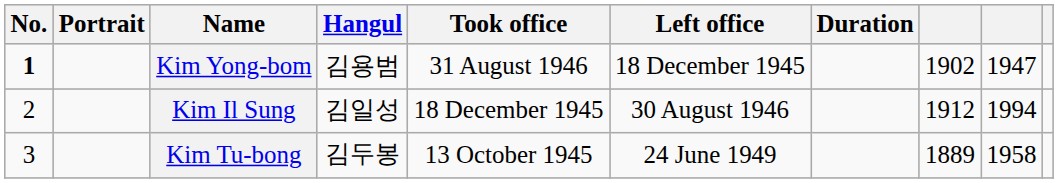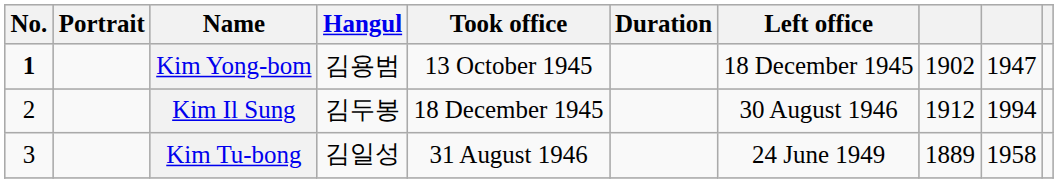 <table class="wikitable sortable" style=text-align:center>
 <tr>
 <th scope="col">No.<br></th>
 <th scope="col" class="unsortable">Portrait</th>
 <th scope="col">Name</th>
 <th class="unsortable"><a href='#'>Hangul</a></th>
 <th scope="col">Took office</th>
+<th scope="col">Duration</th>
 <th scope="col">Left office</th>
-<th scope="col">Duration</th>
 <th scope=col></th>
 <th scope=col></th>
 <th scope=col class="unsortable"></th>
 </tr>
 <tr>
 <td><strong>1</strong></td>
 <td></td>
 <th scope="row" style="font-weight:normal;"><a href='#'>Kim Yong-bom</a></th>
 <td>김용범</td>
-<td>31 August 1946</td>
+<td>13 October 1945</td>
+<td></td>
 <td>18 December 1945</td>
-<td></td>
 <td>1902</td>
 <td>1947</td>
 <td></td>
 </tr>
 <tr>
 <td>2</td>
 <td></td>
 <th scope="row" style="font-weight:normal;"><a href='#'>Kim Il Sung</a></th>
-<td>김일성</td>
+<td>김두봉</td>
 <td>18 December 1945</td>
+<td></td>
 <td>30 August 1946</td>
-<td></td>
 <td>1912</td>
 <td>1994</td>
 <td></td>
 </tr>
 <tr>
 <td>3</td>
 <td></td>
 <th scope="row" style="font-weight:normal;"><a href='#'>Kim Tu-bong</a></th>
-<td>김두봉</td>
-<td>13 October 1945</td>
+<td>김일성</td>
+<td>31 August 1946</td>
+<td></td>
 <td>24 June 1949</td>
-<td></td>
 <td>1889</td>
 <td>1958</td>
 <td></td>
 </tr>
 </table>
